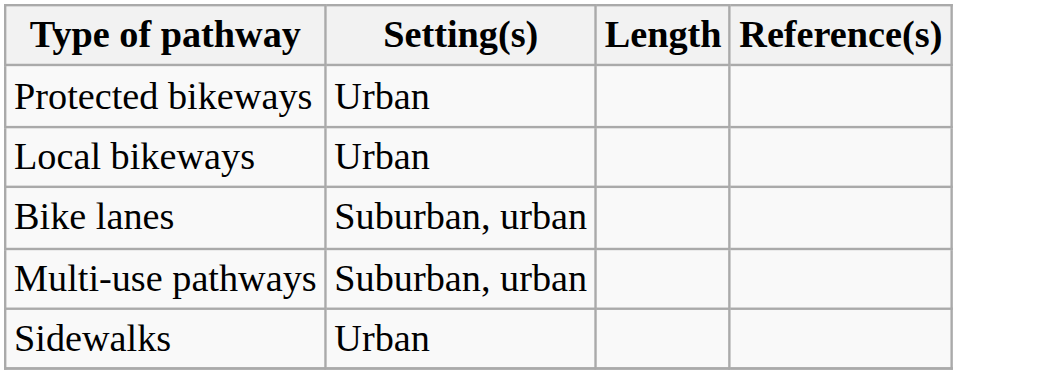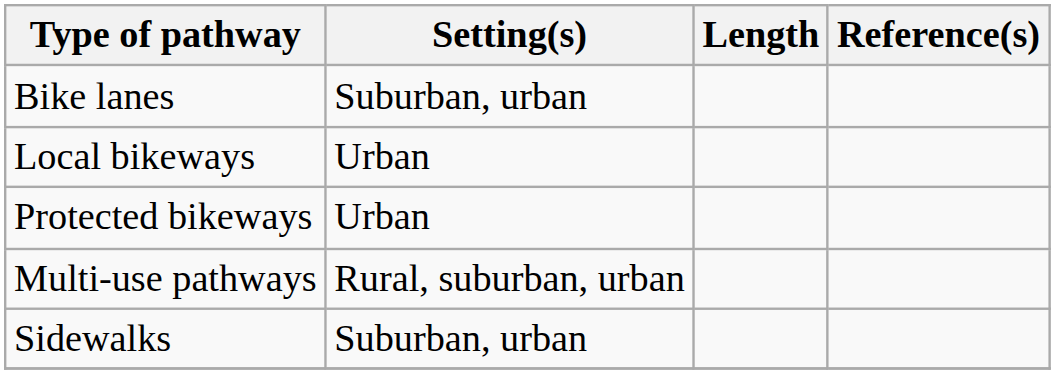 <table class="wikitable sortable">
 <tr>
 <th>Type of pathway</th>
 <th>Setting(s)</th>
 <th>Length</th>
 <th>Reference(s)</th>
 </tr>
 <tr>
-<td>Protected bikeways</td>
-<td>Urban</td>
+<td>Bike lanes</td>
+<td>Suburban, urban</td>
 <td></td>
 <td></td>
 </tr>
 <tr>
 <td>Local bikeways</td>
 <td>Urban</td>
 <td></td>
 <td></td>
 </tr>
 <tr>
-<td>Bike lanes</td>
-<td>Suburban, urban</td>
+<td>Protected bikeways</td>
+<td>Urban</td>
 <td></td>
 <td></td>
 </tr>
 <tr>
 <td>Multi-use pathways</td>
-<td>Suburban, urban</td>
+<td>Rural, suburban, urban</td>
 <td></td>
 <td></td>
 </tr>
 <tr>
 <td>Sidewalks</td>
-<td>Urban</td>
+<td>Suburban, urban</td>
 <td></td>
 <td></td>
 </tr>
 <tr>
 </tr>
 </table>
